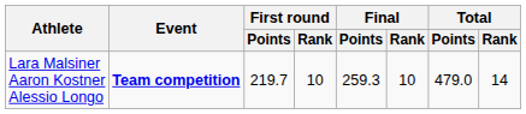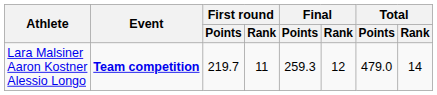 <table class="wikitable" style="font-size:90%">
 <tr>
 <th rowspan=2>Athlete</th>
 <th rowspan=2>Event</th>
 <th colspan=2>First round</th>
 <th colspan=2>Final</th>
 <th colspan=2>Total</th>
 </tr>
 <tr style="font-size:95%">
 <th>Points</th>
 <th>Rank</th>
 <th>Points</th>
 <th>Rank</th>
 <th>Points</th>
 <th>Rank</th>
 </tr>
 <tr align=center>
 <td align=left><a href='#'>Lara Malsiner</a><br><a href='#'>Aaron Kostner</a><br><a href='#'>Alessio Longo</a></td>
 <td align=left><strong><a href='#'>Team competition</a></strong></td>
 <td>219.7</td>
-<td>10</td>
+<td>11</td>
 <td>259.3</td>
-<td>10</td>
+<td>12</td>
 <td>479.0</td>
 <td>14</td>
 </tr>
 </table>
